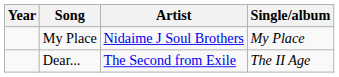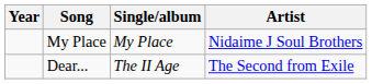 <table class="wikitable">
 <tr>
 <th>Year</th>
 <th>Song</th>
+<th>Single/album</th>
 <th>Artist</th>
-<th>Single/album</th>
 </tr>
 <tr>
 <td></td>
 <td>My Place</td>
+<td><em>My Place</em></td>
 <td><a href='#'>Nidaime J Soul Brothers</a></td>
-<td><em>My Place</em></td>
 </tr>
 <tr>
 <td></td>
 <td>Dear...</td>
+<td><em>The II Age</em></td>
 <td><a href='#'>The Second from Exile</a></td>
-<td><em>The II Age</em></td>
 </tr>
 </table>
